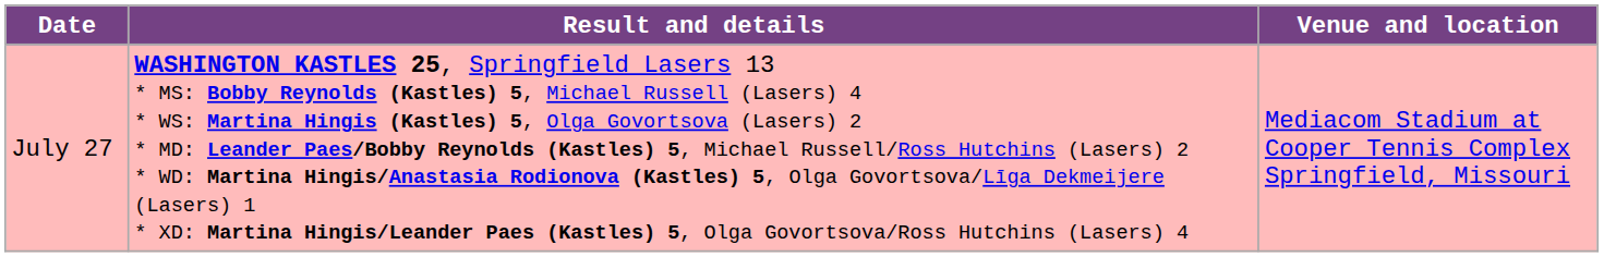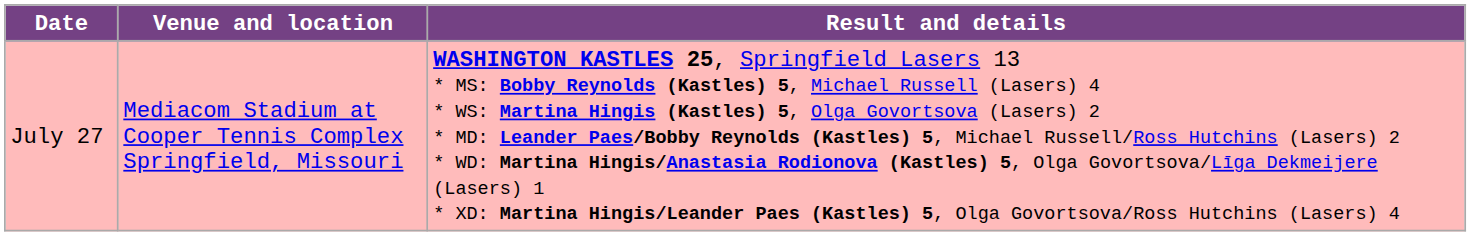 <table class="wikitable" style="text-align:left">
 <tr>
 <th style="background:#744184; color:white" width="60px">Date</th>
+<th style="background:#744184; color:white" width="175px">Venue and location</th>
 <th style="background:#744184; color:white" width="600px">Result and details</th>
-<th style="background:#744184; color:white" width="175px">Venue and location</th>
 </tr>
 <tr bgcolor="FFBBBB">
 <td>July 27</td>
+<td><a href='#'>Mediacom Stadium at Cooper Tennis Complex</a><br><a href='#'>Springfield, Missouri</a></td>
 <td><strong><a href='#'>WASHINGTON KASTLES</a> 25</strong>, <a href='#'>Springfield Lasers</a> 13<br><small>* MS: <strong><a href='#'>Bobby Reynolds</a> (Kastles) 5</strong>, <a href='#'>Michael Russell</a> (Lasers) 4<br>* WS: <strong><a href='#'>Martina Hingis</a> (Kastles) 5</strong>, <a href='#'>Olga Govortsova</a> (Lasers) 2<br>* MD: <strong><a href='#'>Leander Paes</a>/Bobby Reynolds (Kastles) 5</strong>, Michael Russell/<a href='#'>Ross Hutchins</a> (Lasers) 2<br>* WD: <strong>Martina Hingis/<a href='#'>Anastasia Rodionova</a> (Kastles) 5</strong>, Olga Govortsova/<a href='#'>Līga Dekmeijere</a> (Lasers) 1<br>* XD: <strong>Martina Hingis/Leander Paes (Kastles) 5</strong>, Olga Govortsova/Ross Hutchins (Lasers) 4</small></td>
-<td><a href='#'>Mediacom Stadium at Cooper Tennis Complex</a><br><a href='#'>Springfield, Missouri</a></td>
 </tr>
 </table>
